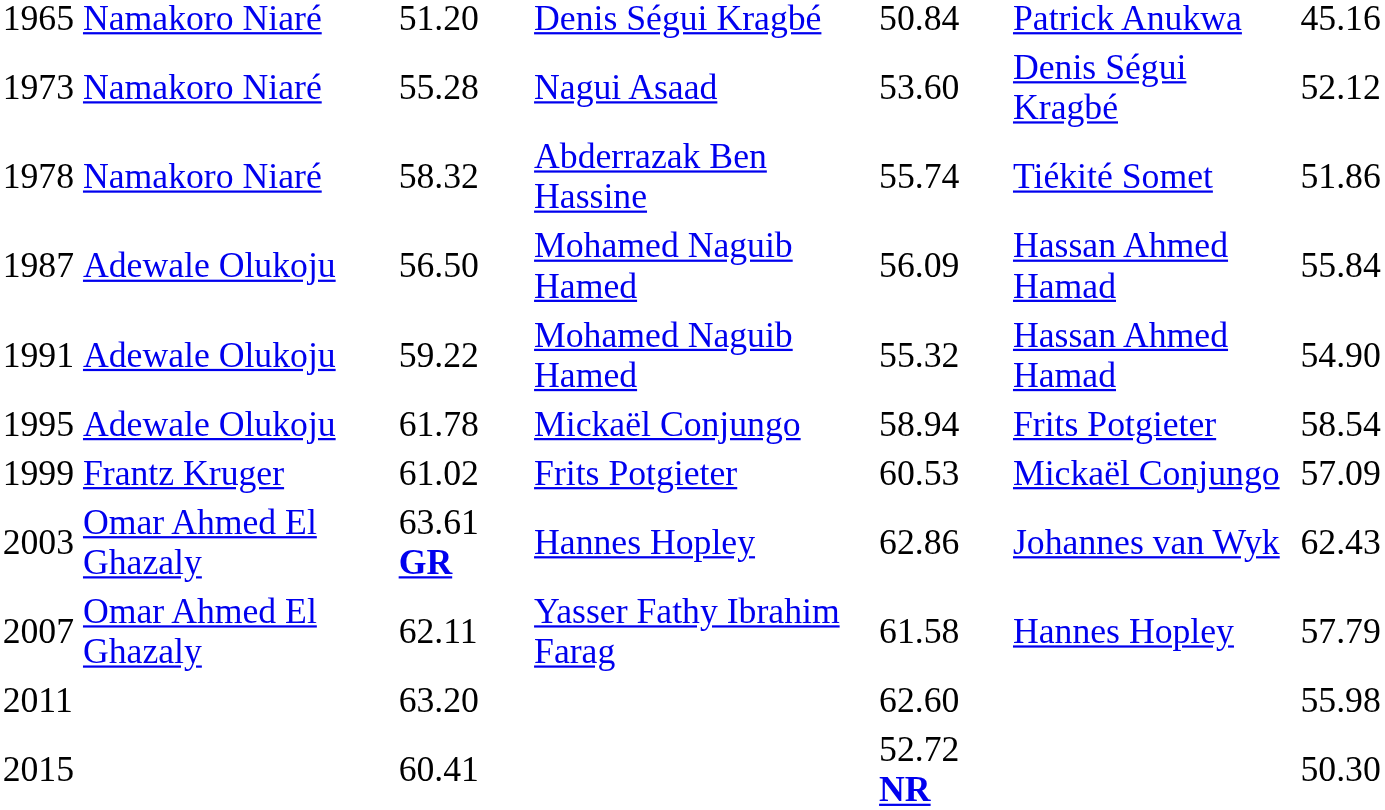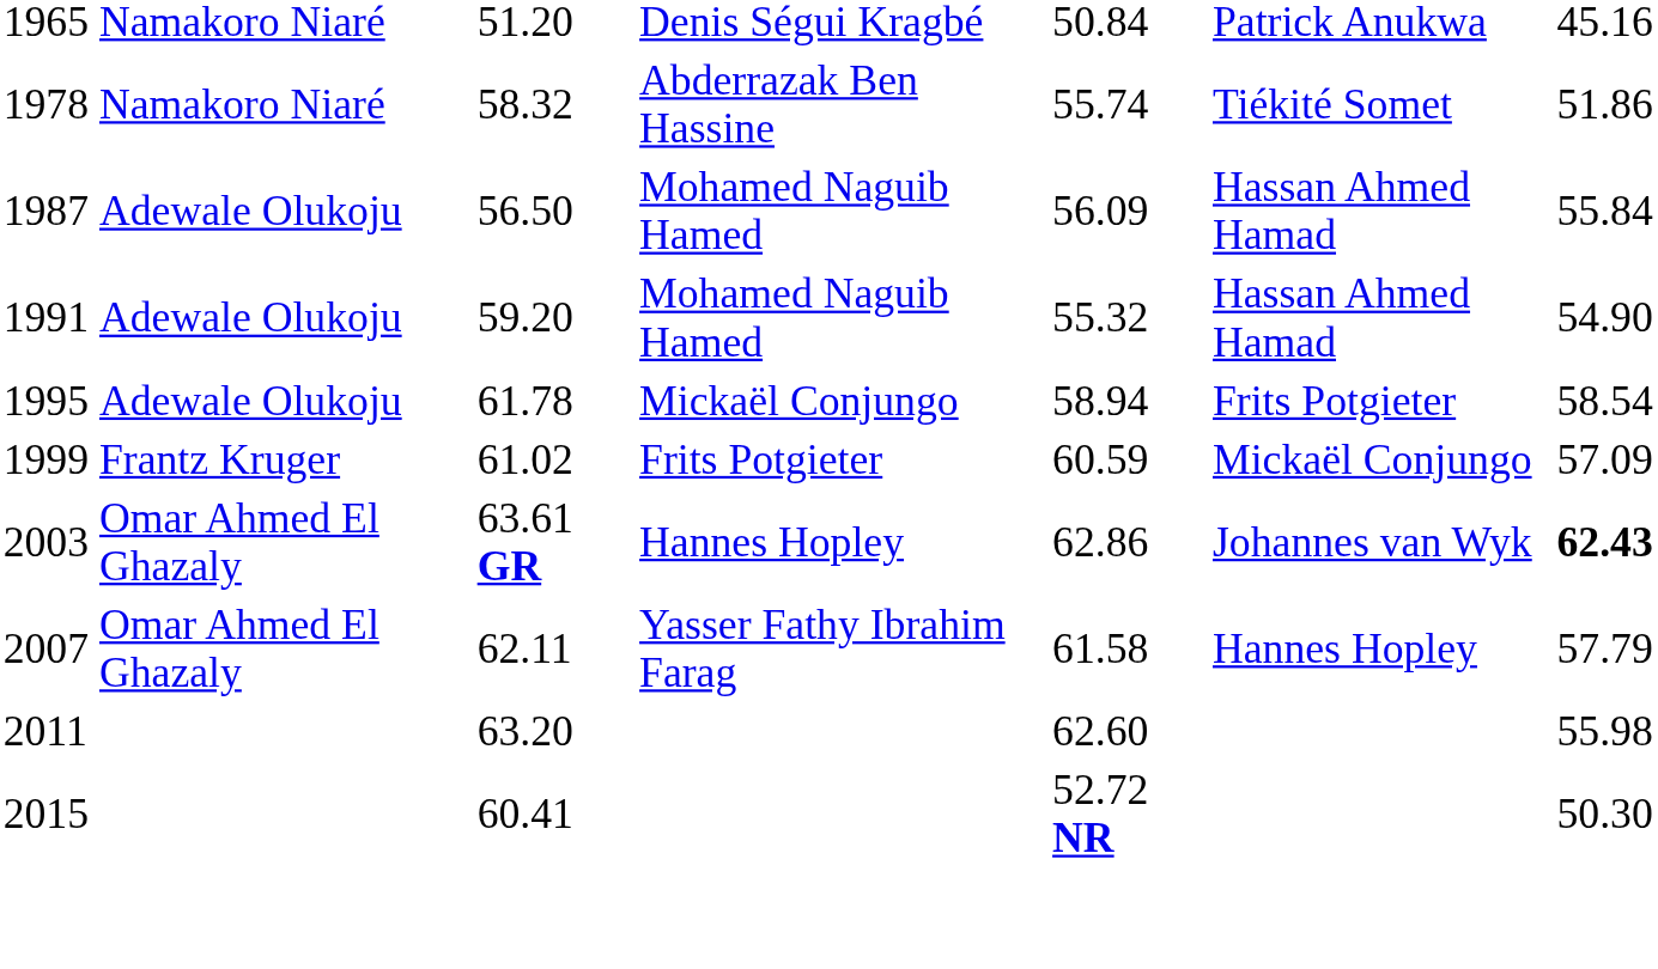 <table>
 <tr>
 <td>1965</td>
 <td><a href='#'>Namakoro Niaré</a><br> </td>
 <td>51.20</td>
 <td><a href='#'>Denis Ségui Kragbé</a><br> </td>
 <td>50.84</td>
 <td><a href='#'>Patrick Anukwa</a><br> </td>
 <td>45.16</td>
-</tr>
-<tr>
-<td>1973</td>
-<td><a href='#'>Namakoro Niaré</a><br> </td>
-<td>55.28</td>
-<td><a href='#'>Nagui Asaad</a><br> </td>
-<td>53.60</td>
-<td><a href='#'>Denis Ségui Kragbé</a><br> </td>
-<td>52.12</td>
 </tr>
 <tr>
 <td>1978</td>
 <td><a href='#'>Namakoro Niaré</a><br> </td>
 <td>58.32</td>
 <td><a href='#'>Abderrazak Ben Hassine</a><br> </td>
 <td>55.74</td>
 <td><a href='#'>Tiékité Somet</a><br> </td>
 <td>51.86</td>
 </tr>
 <tr>
 <td>1987</td>
 <td><a href='#'>Adewale Olukoju</a><br> </td>
 <td>56.50</td>
 <td><a href='#'>Mohamed Naguib Hamed</a><br> </td>
 <td>56.09</td>
 <td><a href='#'>Hassan Ahmed Hamad</a><br> </td>
 <td>55.84</td>
 </tr>
 <tr>
 <td>1991</td>
 <td><a href='#'>Adewale Olukoju</a><br> </td>
-<td>59.22</td>
+<td>59.20</td>
 <td><a href='#'>Mohamed Naguib Hamed</a><br> </td>
 <td>55.32</td>
 <td><a href='#'>Hassan Ahmed Hamad</a><br> </td>
 <td>54.90</td>
 </tr>
 <tr>
 <td>1995</td>
 <td><a href='#'>Adewale Olukoju</a><br> </td>
 <td>61.78</td>
 <td><a href='#'>Mickaël Conjungo</a><br> </td>
 <td>58.94</td>
 <td><a href='#'>Frits Potgieter</a><br> </td>
 <td>58.54</td>
 </tr>
 <tr>
 <td>1999</td>
 <td><a href='#'>Frantz Kruger</a><br> </td>
 <td>61.02</td>
 <td><a href='#'>Frits Potgieter</a><br> </td>
-<td>60.53</td>
+<td>60.59</td>
 <td><a href='#'>Mickaël Conjungo</a><br> </td>
 <td>57.09</td>
 </tr>
 <tr>
 <td>2003<br></td>
 <td><a href='#'>Omar Ahmed El Ghazaly</a> <br> </td>
 <td>63.61 <strong><a href='#'>GR</a></strong></td>
 <td><a href='#'>Hannes Hopley</a> <br> </td>
 <td>62.86</td>
 <td><a href='#'>Johannes van Wyk</a> <br> </td>
-<td>62.43</td>
+<td><strong>62.43</strong></td>
 </tr>
 <tr>
 <td>2007<br></td>
 <td><a href='#'>Omar Ahmed El Ghazaly</a> <br> </td>
 <td>62.11</td>
 <td><a href='#'>Yasser Fathy Ibrahim Farag</a> <br> </td>
 <td>61.58</td>
 <td><a href='#'>Hannes Hopley</a> <br> </td>
 <td>57.79</td>
 </tr>
 <tr>
 <td>2011<br></td>
 <td></td>
 <td>63.20</td>
 <td></td>
 <td>62.60</td>
 <td></td>
 <td>55.98</td>
 </tr>
 <tr>
 <td>2015</td>
 <td></td>
 <td>60.41</td>
 <td></td>
 <td>52.72 <strong><a href='#'>NR</a></strong></td>
 <td></td>
 <td>50.30</td>
 </tr>
 </table>
